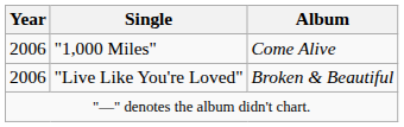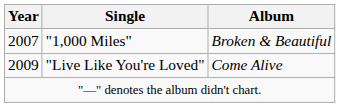 <table class="wikitable" style="text-align:center">
 <tr>
 <th>Year</th>
 <th>Single</th>
 <th>Album</th>
 </tr>
 <tr>
-<td>2006</td>
+<td>2007</td>
 <td style="text-align:left;">"1,000 Miles"</td>
-<td style="text-align:left;"><em>Come Alive</em></td>
+<td style="text-align:left;"><em>Broken & Beautiful</em></td>
 </tr>
 <tr>
-<td>2006</td>
+<td>2009</td>
 <td style="text-align:left;">"Live Like You're Loved"</td>
-<td style="text-align:left;"><em>Broken & Beautiful</em></td>
+<td style="text-align:left;"><em>Come Alive</em></td>
 </tr>
 <tr>
 <td style="text-align:center;" colspan="8"><small>"—" denotes the album didn't chart.</small></td>
 </tr>
 </table>
